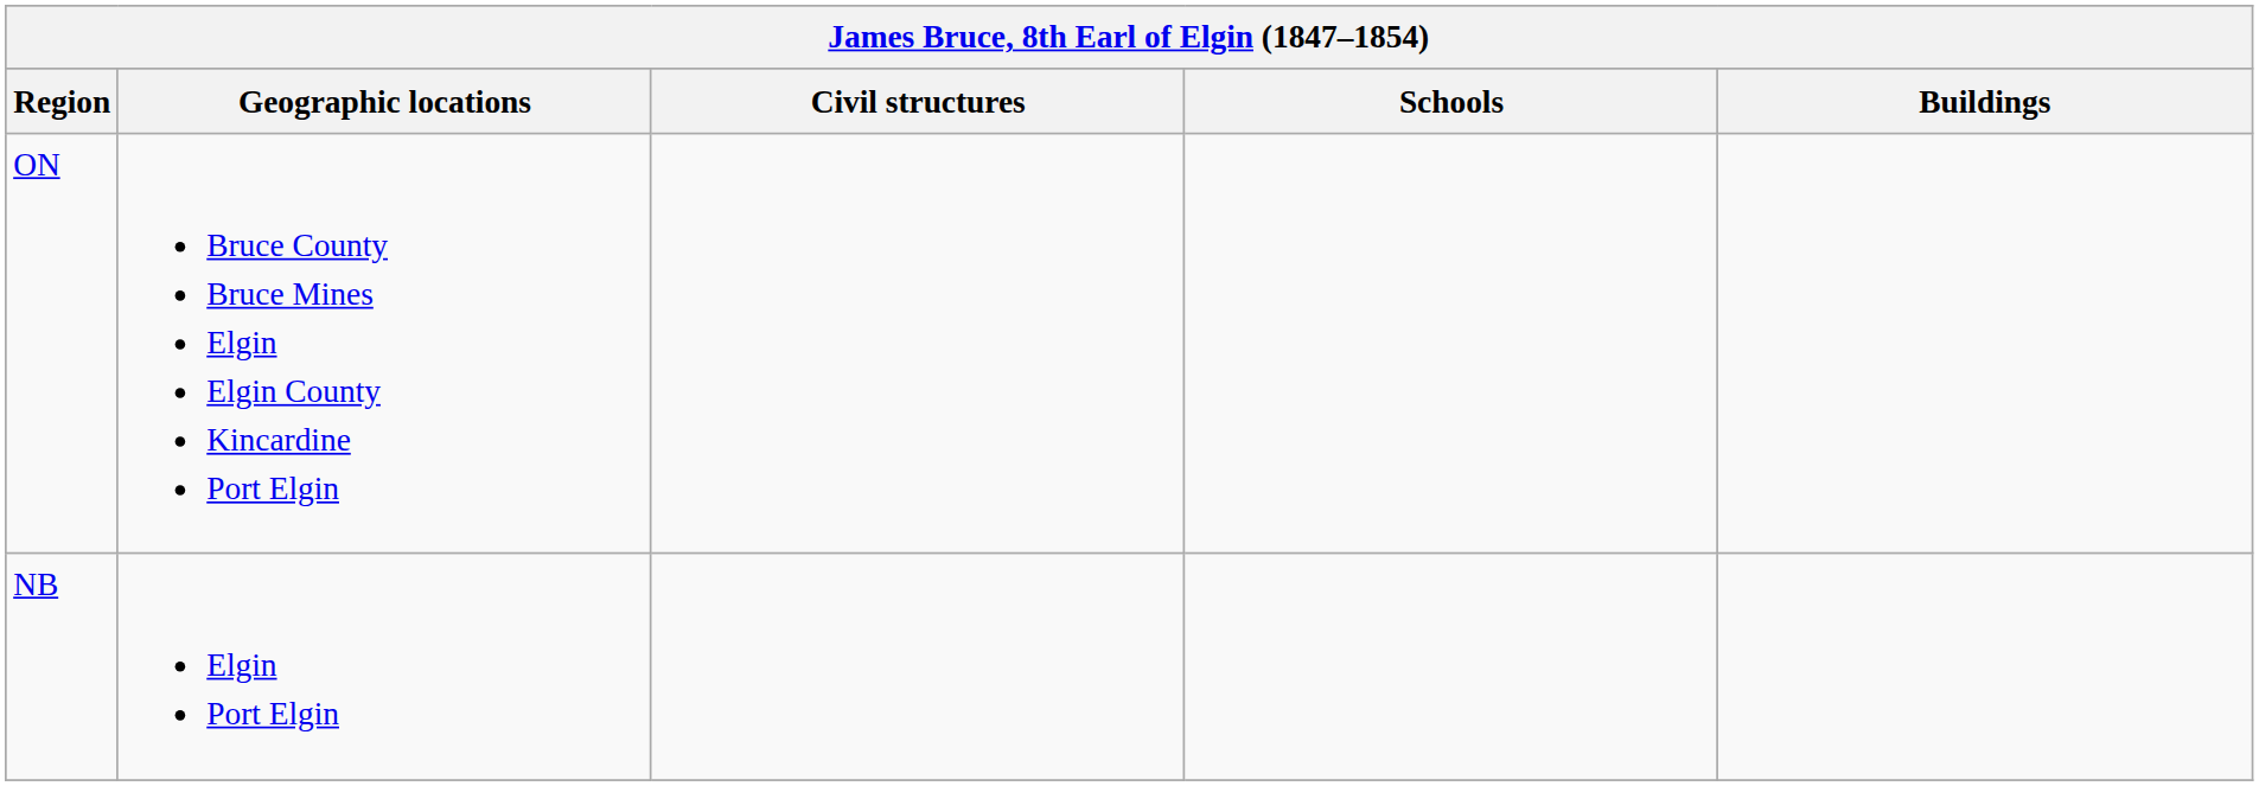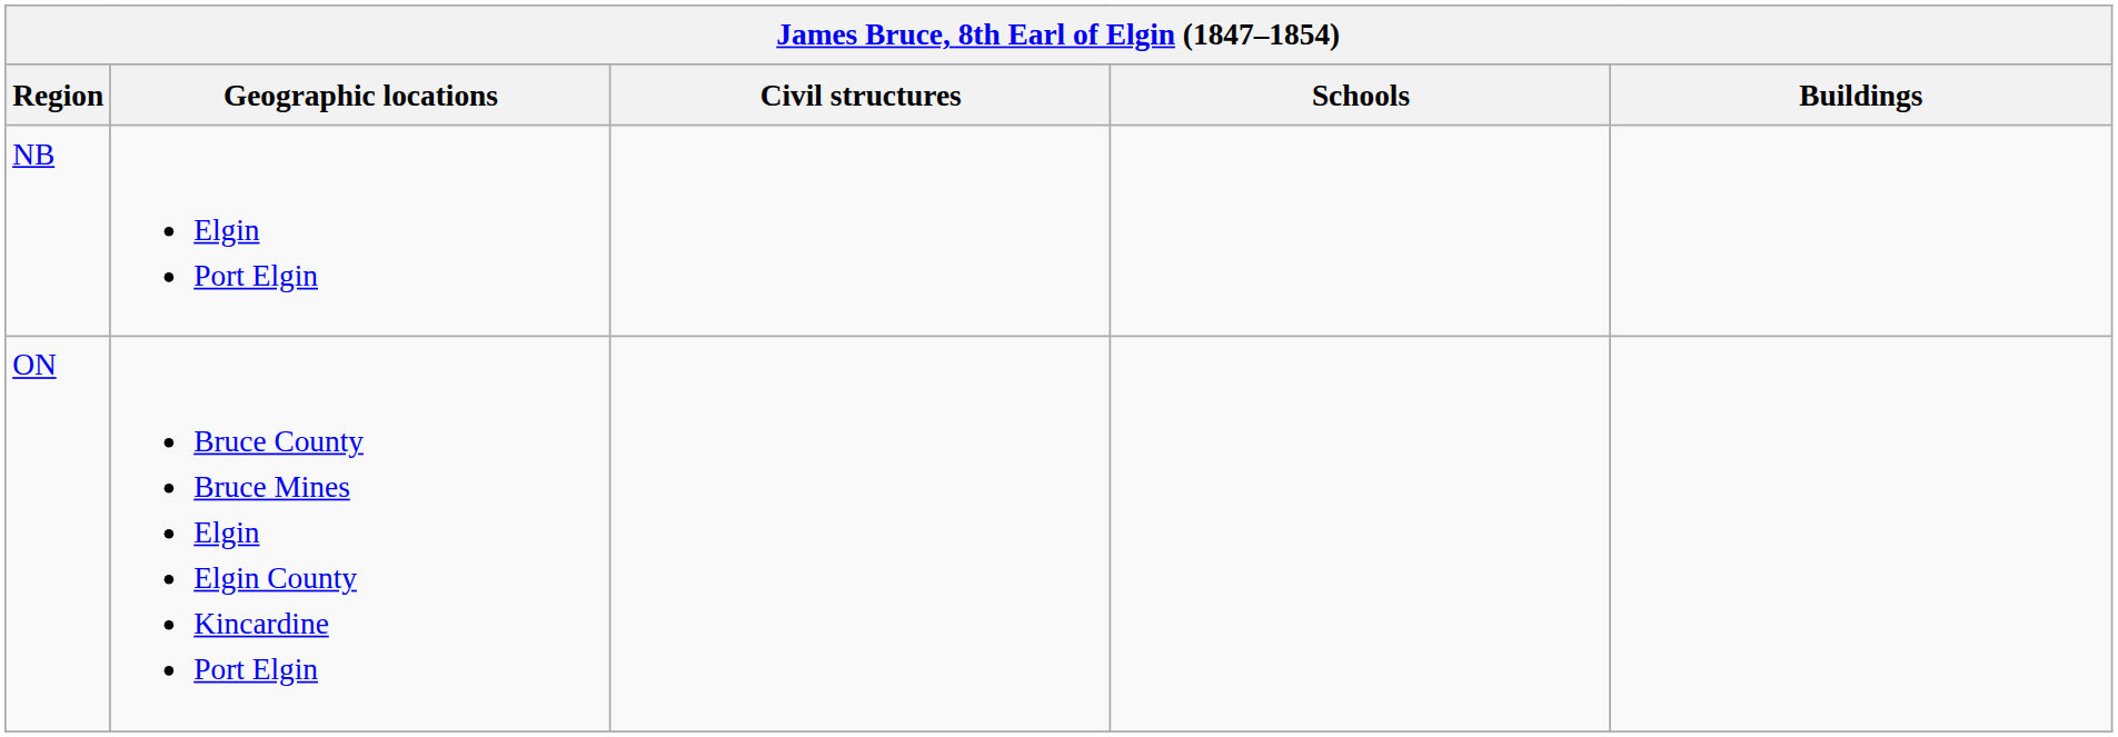 <table class="wikitable sortable" style="font-size:1.00em; line-height:1.5em;">
 <tr>
 <th colspan="5"> <a href='#'>James Bruce, 8th Earl of Elgin</a> (1847–1854)</th>
 </tr>
 <tr>
 <th width="5%">Region</th>
 <th width="23.75%">Geographic locations</th>
 <th width="23.75%">Civil structures</th>
 <th width="23.75%">Schools</th>
 <th width="23.75%">Buildings</th>
 </tr>
 <tr>
+<td align=left valign=top> <a href='#'>NB</a></td>
+<td align=left valign=top><br><ul><li><a href='#'>Elgin</a></li><li><a href='#'>Port Elgin</a></li></ul></td>
+<td></td>
+<td></td>
+<td></td>
+</tr>
+<tr>
 <td align=left valign=top> <a href='#'>ON</a></td>
 <td align=left valign=top><br><ul><li><a href='#'>Bruce County</a></li><li><a href='#'>Bruce Mines</a></li><li><a href='#'>Elgin</a></li><li><a href='#'>Elgin County</a></li><li><a href='#'>Kincardine</a></li><li><a href='#'>Port Elgin</a></li></ul></td>
 <td></td>
 <td></td>
 <td></td>
 </tr>
-<tr>
-<td align=left valign=top> <a href='#'>NB</a></td>
-<td align=left valign=top><br><ul><li><a href='#'>Elgin</a></li><li><a href='#'>Port Elgin</a></li></ul></td>
-<td></td>
-<td></td>
-<td></td>
-</tr>
 </table>
